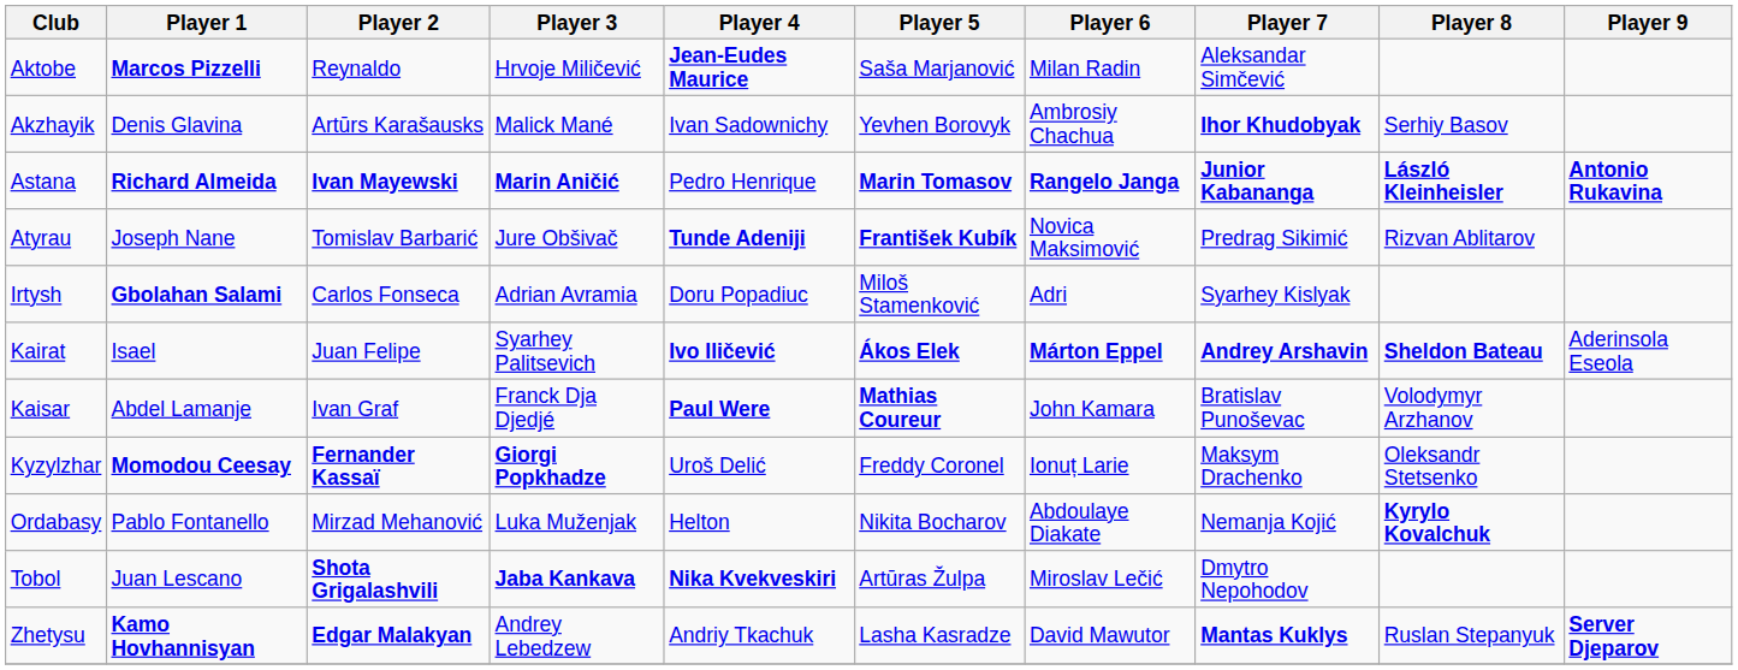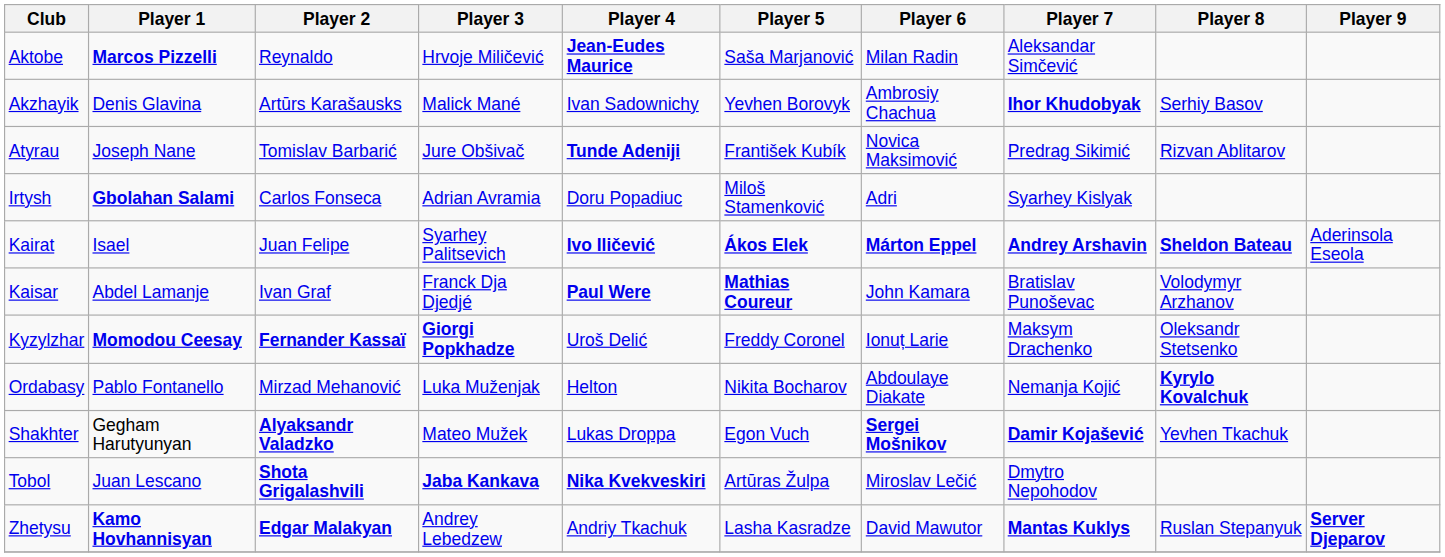 <table class="wikitable" style="font-size:95%;">
 <tr>
 <th>Club</th>
 <th>Player 1</th>
 <th>Player 2</th>
 <th>Player 3</th>
 <th>Player 4</th>
 <th>Player 5</th>
 <th>Player 6</th>
 <th>Player 7</th>
 <th>Player 8</th>
 <th>Player 9</th>
 </tr>
 <tr>
 <td><a href='#'>Aktobe</a></td>
 <td> <strong><a href='#'>Marcos Pizzelli</a></strong></td>
 <td> <a href='#'>Reynaldo</a></td>
 <td> <a href='#'>Hrvoje Miličević</a></td>
 <td> <strong><a href='#'>Jean-Eudes Maurice</a></strong></td>
 <td> <a href='#'>Saša Marjanović</a></td>
 <td> <a href='#'>Milan Radin</a></td>
 <td> <a href='#'>Aleksandar Simčević</a></td>
 <td></td>
 <td></td>
 </tr>
 <tr>
 <td><a href='#'>Akzhayik</a></td>
 <td> <a href='#'>Denis Glavina</a></td>
 <td> <a href='#'>Artūrs Karašausks</a></td>
 <td> <a href='#'>Malick Mané</a></td>
 <td> <a href='#'>Ivan Sadownichy</a></td>
 <td> <a href='#'>Yevhen Borovyk</a></td>
 <td> <a href='#'>Ambrosiy Chachua</a></td>
 <td> <strong><a href='#'>Ihor Khudobyak</a></strong></td>
 <td> <a href='#'>Serhiy Basov</a></td>
 <td></td>
 </tr>
 <tr>
-<td><a href='#'>Astana</a></td>
-<td> <strong><a href='#'>Richard Almeida</a></strong></td>
-<td> <strong><a href='#'>Ivan Mayewski</a></strong></td>
-<td> <strong><a href='#'>Marin Aničić</a></strong></td>
-<td> <a href='#'>Pedro Henrique</a></td>
-<td> <strong><a href='#'>Marin Tomasov</a></strong></td>
-<td> <strong><a href='#'>Rangelo Janga</a></strong></td>
-<td> <strong><a href='#'>Junior Kabananga</a></strong></td>
-<td> <strong><a href='#'>László Kleinheisler</a></strong></td>
-<td> <strong><a href='#'>Antonio Rukavina</a></strong></td>
-</tr>
-<tr>
 <td><a href='#'>Atyrau</a></td>
 <td> <a href='#'>Joseph Nane</a></td>
 <td> <a href='#'>Tomislav Barbarić</a></td>
 <td> <a href='#'>Jure Obšivač</a></td>
 <td> <strong><a href='#'>Tunde Adeniji</a></strong></td>
-<td><strong> <a href='#'>František Kubík</a></strong></td>
+<td> <a href='#'>František Kubík</a></td>
 <td> <a href='#'>Novica Maksimović</a></td>
 <td> <a href='#'>Predrag Sikimić</a></td>
 <td> <a href='#'>Rizvan Ablitarov</a></td>
 <td></td>
 </tr>
 <tr>
 <td><a href='#'>Irtysh</a></td>
 <td> <strong><a href='#'>Gbolahan Salami</a></strong></td>
 <td> <a href='#'>Carlos Fonseca</a></td>
 <td> <a href='#'>Adrian Avramia</a></td>
 <td> <a href='#'>Doru Popadiuc</a></td>
 <td> <a href='#'>Miloš Stamenković</a></td>
 <td> <a href='#'>Adri</a></td>
 <td> <a href='#'>Syarhey Kislyak</a></td>
 <td></td>
 <td></td>
 </tr>
 <tr>
 <td><a href='#'>Kairat</a></td>
 <td> <a href='#'>Isael</a></td>
 <td> <a href='#'>Juan Felipe</a></td>
 <td> <a href='#'>Syarhey Palitsevich</a></td>
 <td> <strong><a href='#'>Ivo Iličević</a></strong></td>
 <td> <strong><a href='#'>Ákos Elek</a></strong></td>
 <td> <strong><a href='#'>Márton Eppel</a></strong></td>
 <td> <strong><a href='#'>Andrey Arshavin</a></strong></td>
 <td> <strong><a href='#'>Sheldon Bateau</a></strong></td>
 <td> <a href='#'>Aderinsola Eseola</a></td>
 </tr>
 <tr>
 <td><a href='#'>Kaisar</a></td>
 <td> <a href='#'>Abdel Lamanje</a></td>
 <td> <a href='#'>Ivan Graf</a></td>
 <td> <a href='#'>Franck Dja Djedjé</a></td>
 <td> <strong><a href='#'>Paul Were</a></strong></td>
 <td> <strong><a href='#'>Mathias Coureur</a></strong></td>
 <td> <a href='#'>John Kamara</a></td>
 <td> <a href='#'>Bratislav Punoševac</a></td>
 <td> <a href='#'>Volodymyr Arzhanov</a></td>
 <td></td>
 </tr>
 <tr>
 <td><a href='#'>Kyzylzhar</a></td>
 <td> <strong><a href='#'>Momodou Ceesay</a></strong></td>
 <td> <strong><a href='#'>Fernander Kassaï</a></strong></td>
 <td> <strong><a href='#'>Giorgi Popkhadze</a></strong></td>
 <td> <a href='#'>Uroš Delić</a></td>
 <td> <a href='#'>Freddy Coronel</a></td>
 <td> <a href='#'>Ionuț Larie</a></td>
 <td> <a href='#'>Maksym Drachenko</a></td>
 <td> <a href='#'>Oleksandr Stetsenko</a></td>
 <td></td>
 </tr>
 <tr>
 <td><a href='#'>Ordabasy</a></td>
 <td> <a href='#'>Pablo Fontanello</a></td>
 <td> <a href='#'>Mirzad Mehanović</a></td>
 <td> <a href='#'>Luka Muženjak</a></td>
 <td> <a href='#'>Helton</a></td>
 <td> <a href='#'>Nikita Bocharov</a></td>
 <td> <a href='#'>Abdoulaye Diakate</a></td>
 <td> <a href='#'>Nemanja Kojić</a></td>
 <td> <strong><a href='#'>Kyrylo Kovalchuk</a></strong></td>
 <td></td>
 </tr>
 <tr>
+<td><a href='#'>Shakhter</a></td>
+<td> Gegham Harutyunyan</td>
+<td> <strong><a href='#'>Alyaksandr Valadzko</a></strong></td>
+<td> <a href='#'>Mateo Mužek</a></td>
+<td> <a href='#'>Lukas Droppa</a></td>
+<td> <a href='#'>Egon Vuch</a></td>
+<td> <strong><a href='#'>Sergei Mošnikov</a></strong></td>
+<td> <strong><a href='#'>Damir Kojašević</a></strong></td>
+<td> <a href='#'>Yevhen Tkachuk</a></td>
+<td></td>
+</tr>
+<tr>
 <td><a href='#'>Tobol</a></td>
 <td> <a href='#'>Juan Lescano</a></td>
 <td> <strong><a href='#'>Shota Grigalashvili</a></strong></td>
 <td> <strong><a href='#'>Jaba Kankava</a></strong></td>
 <td> <strong><a href='#'>Nika Kvekveskiri</a></strong></td>
 <td> <a href='#'>Artūras Žulpa</a></td>
 <td> <a href='#'>Miroslav Lečić</a></td>
 <td> <a href='#'>Dmytro Nepohodov</a></td>
 <td></td>
 <td></td>
 </tr>
 <tr>
 <td><a href='#'>Zhetysu</a></td>
 <td> <strong><a href='#'>Kamo Hovhannisyan</a></strong></td>
 <td> <strong><a href='#'>Edgar Malakyan</a></strong></td>
 <td> <a href='#'>Andrey Lebedzew</a></td>
 <td> <a href='#'>Andriy Tkachuk</a></td>
 <td> <a href='#'>Lasha Kasradze</a></td>
 <td> <a href='#'>David Mawutor</a></td>
 <td> <strong><a href='#'>Mantas Kuklys</a></strong></td>
 <td> <a href='#'>Ruslan Stepanyuk</a></td>
 <td> <strong><a href='#'>Server Djeparov</a></strong></td>
 </tr>
 <tr>
 </tr>
 </table>
